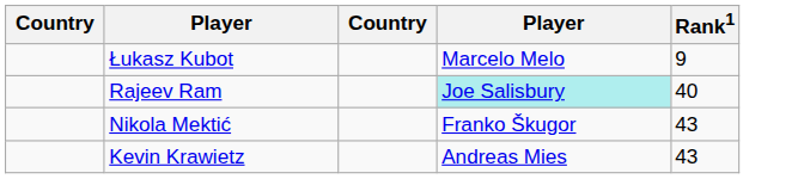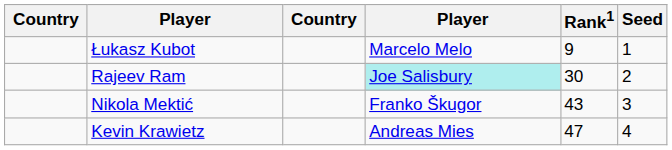 <table class="sortable wikitable">
 <tr>
 <th width="70">Country</th>
 <th width="175">Player</th>
 <th width="70">Country</th>
 <th width="175">Player</th>
 <th>Rank<sup>1</sup></th>
+<th>Seed</th>
 </tr>
 <tr>
 <td></td>
 <td><a href='#'>Łukasz Kubot</a></td>
 <td></td>
 <td><a href='#'>Marcelo Melo</a></td>
 <td>9</td>
+<td>1</td>
 </tr>
 <tr>
 <td></td>
 <td><a href='#'>Rajeev Ram</a></td>
 <td></td>
 <td style="background: paleturquoise;"><a href='#'>Joe Salisbury</a></td>
-<td>40</td>
+<td>30</td>
+<td>2</td>
 </tr>
 <tr>
 <td></td>
 <td><a href='#'>Nikola Mektić</a></td>
 <td></td>
 <td><a href='#'>Franko Škugor</a></td>
 <td>43</td>
+<td>3</td>
 </tr>
 <tr>
 <td></td>
 <td><a href='#'>Kevin Krawietz</a></td>
 <td></td>
 <td><a href='#'>Andreas Mies</a></td>
-<td>43</td>
+<td>47</td>
+<td>4</td>
 </tr>
 </table>
